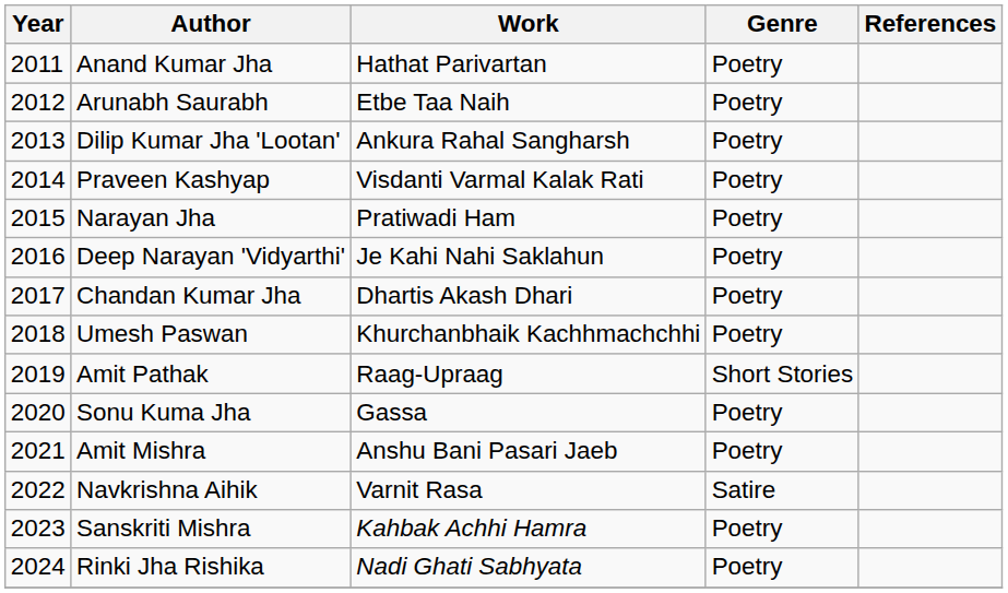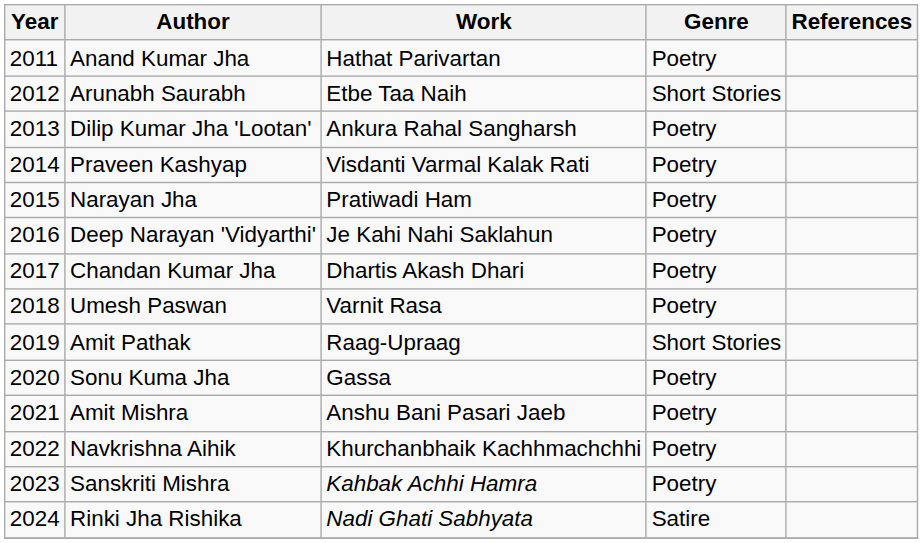 <table class="wikitable">
 <tr>
 <th>Year</th>
 <th>Author</th>
 <th>Work</th>
 <th>Genre</th>
 <th class="unsortable">References</th>
 </tr>
 <tr>
 <td>2011</td>
 <td>Anand Kumar Jha</td>
 <td>Hathat Parivartan</td>
 <td>Poetry</td>
 <td></td>
 </tr>
 <tr>
 <td>2012</td>
 <td>Arunabh Saurabh</td>
 <td>Etbe Taa Naih</td>
-<td>Poetry</td>
+<td>Short Stories</td>
 <td></td>
 </tr>
 <tr>
 <td>2013</td>
 <td>Dilip Kumar Jha 'Lootan'</td>
 <td>Ankura Rahal Sangharsh</td>
 <td>Poetry</td>
 <td></td>
 </tr>
 <tr>
 <td>2014</td>
 <td>Praveen Kashyap</td>
 <td>Visdanti Varmal Kalak Rati</td>
 <td>Poetry</td>
 <td></td>
 </tr>
 <tr>
 <td>2015</td>
 <td>Narayan Jha</td>
 <td>Pratiwadi Ham</td>
 <td>Poetry</td>
 <td></td>
 </tr>
 <tr>
 <td>2016</td>
 <td>Deep Narayan 'Vidyarthi'</td>
 <td>Je Kahi Nahi Saklahun</td>
 <td>Poetry</td>
 <td></td>
 </tr>
 <tr>
 <td>2017</td>
 <td>Chandan Kumar Jha</td>
 <td>Dhartis Akash Dhari</td>
 <td>Poetry</td>
 <td></td>
 </tr>
 <tr>
 <td>2018</td>
 <td>Umesh Paswan</td>
-<td>Khurchanbhaik Kachhmachchhi</td>
+<td>Varnit Rasa</td>
 <td>Poetry</td>
 <td></td>
 </tr>
 <tr>
 <td>2019</td>
 <td>Amit Pathak</td>
 <td>Raag-Upraag</td>
 <td>Short Stories</td>
 <td></td>
 </tr>
 <tr>
 <td>2020</td>
 <td>Sonu Kuma Jha</td>
 <td>Gassa</td>
 <td>Poetry</td>
 <td></td>
 </tr>
 <tr>
 <td>2021</td>
 <td>Amit Mishra</td>
 <td>Anshu Bani Pasari Jaeb</td>
 <td>Poetry</td>
 <td></td>
 </tr>
 <tr>
 <td>2022</td>
 <td>Navkrishna Aihik</td>
-<td>Varnit Rasa</td>
-<td>Satire</td>
+<td>Khurchanbhaik Kachhmachchhi</td>
+<td>Poetry</td>
 <td></td>
 </tr>
 <tr>
 <td>2023</td>
 <td>Sanskriti Mishra</td>
 <td><em>Kahbak Achhi Hamra</em></td>
 <td>Poetry</td>
 <td></td>
 </tr>
 <tr>
 <td>2024</td>
 <td>Rinki Jha Rishika</td>
 <td><em>Nadi Ghati Sabhyata</em></td>
-<td>Poetry</td>
+<td>Satire</td>
 <td></td>
 </tr>
 <tr>
 </tr>
 </table>
